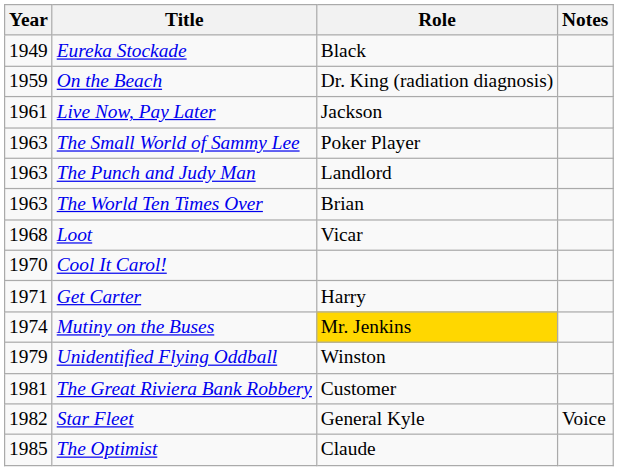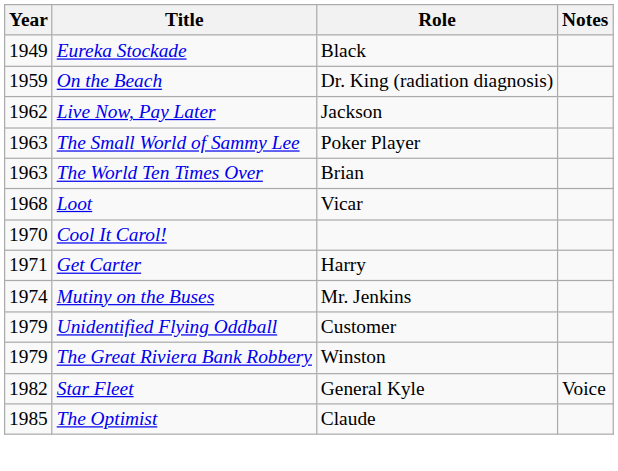 <table class="wikitable">
 <tr>
 <th>Year</th>
 <th>Title</th>
 <th>Role</th>
 <th>Notes</th>
 </tr>
 <tr>
 <td>1949</td>
 <td><em><a href='#'>Eureka Stockade</a></em></td>
 <td>Black</td>
 <td></td>
 </tr>
 <tr>
 <td>1959</td>
 <td><em><a href='#'>On the Beach</a></em></td>
 <td>Dr. King (radiation diagnosis)</td>
 <td></td>
 </tr>
 <tr>
-<td>1961</td>
+<td>1962</td>
 <td><em><a href='#'>Live Now, Pay Later</a></em></td>
 <td>Jackson</td>
 <td></td>
 </tr>
 <tr>
 <td>1963</td>
 <td><em><a href='#'>The Small World of Sammy Lee</a></em></td>
 <td>Poker Player</td>
-<td></td>
-</tr>
-<tr>
-<td>1963</td>
-<td><em><a href='#'>The Punch and Judy Man</a></em></td>
-<td>Landlord</td>
 <td></td>
 </tr>
 <tr>
 <td>1963</td>
 <td><em><a href='#'>The World Ten Times Over</a></em></td>
 <td>Brian</td>
 <td></td>
 </tr>
 <tr>
 <td>1968</td>
 <td><em><a href='#'>Loot</a></em></td>
 <td>Vicar</td>
 <td></td>
 </tr>
 <tr>
 <td>1970</td>
 <td><em><a href='#'>Cool It Carol!</a></em></td>
 <td></td>
 <td></td>
 </tr>
 <tr>
 <td>1971</td>
 <td><em><a href='#'>Get Carter</a></em></td>
 <td>Harry</td>
 <td></td>
 </tr>
 <tr>
 <td>1974</td>
 <td><em><a href='#'>Mutiny on the Buses</a></em></td>
-<td style="background: gold;">Mr. Jenkins</td>
+<td>Mr. Jenkins</td>
 <td></td>
 </tr>
 <tr>
 <td>1979</td>
 <td><em><a href='#'>Unidentified Flying Oddball</a></em></td>
-<td>Winston</td>
+<td>Customer</td>
 <td></td>
 </tr>
 <tr>
-<td>1981</td>
+<td>1979</td>
 <td><em><a href='#'>The Great Riviera Bank Robbery</a></em></td>
-<td>Customer</td>
+<td>Winston</td>
 <td></td>
 </tr>
 <tr>
 <td>1982</td>
 <td><em><a href='#'>Star Fleet</a></em></td>
 <td>General Kyle</td>
 <td>Voice</td>
 </tr>
 <tr>
 <td>1985</td>
 <td><a href='#'><em>The Optimist</em></a></td>
 <td>Claude</td>
 <td></td>
 </tr>
 </table>
